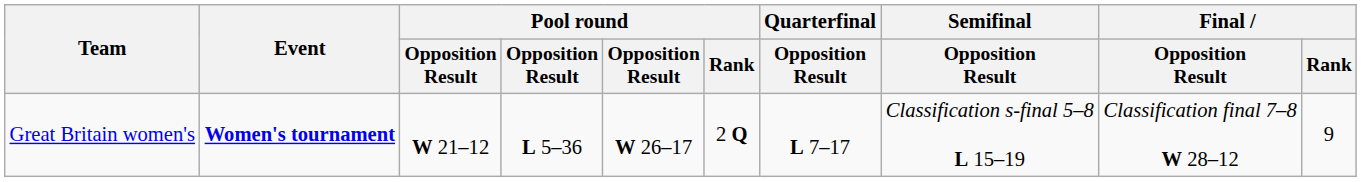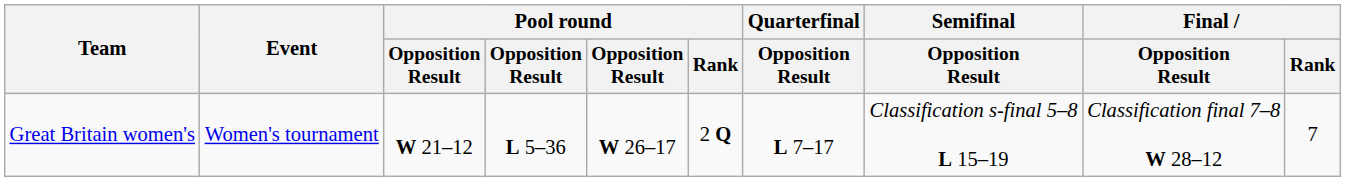 <table class=wikitable style=font-size:90%;text-align:center>
 <tr>
 <th rowspan=2>Team</th>
 <th rowspan=2>Event</th>
 <th colspan=4>Pool round</th>
 <th>Quarterfinal</th>
 <th>Semifinal</th>
 <th colspan=2>Final / </th>
 </tr>
 <tr style=font-size:95%>
 <th>Opposition<br>Result</th>
 <th>Opposition<br>Result</th>
 <th>Opposition<br>Result</th>
 <th>Rank</th>
 <th>Opposition<br>Result</th>
 <th>Opposition<br>Result</th>
 <th>Opposition<br>Result</th>
 <th>Rank</th>
 </tr>
 <tr>
 <td align=left><a href='#'>Great Britain women's</a></td>
-<td align=left><strong><a href='#'>Women's tournament</a></strong></td>
+<td align=left><a href='#'>Women's tournament</a></td>
 <td><br><strong>W</strong> 21–12</td>
 <td><br><strong>L</strong> 5–36</td>
 <td><br><strong>W</strong> 26–17</td>
 <td>2 <strong>Q</strong></td>
 <td><br><strong>L</strong> 7–17</td>
 <td><em>Classification s-final 5–8</em><br><br><strong>L</strong> 15–19</td>
 <td><em>Classification final 7–8</em><br><br><strong>W</strong> 28–12</td>
-<td>9</td>
+<td>7</td>
 </tr>
 </table>
